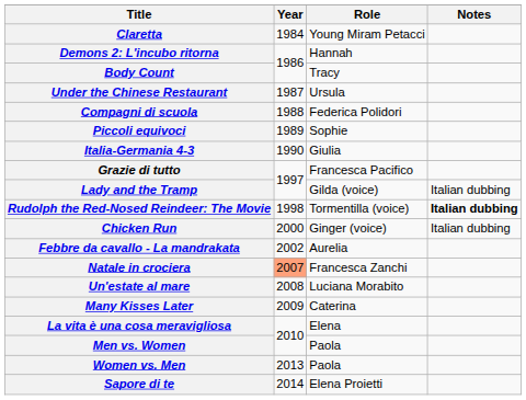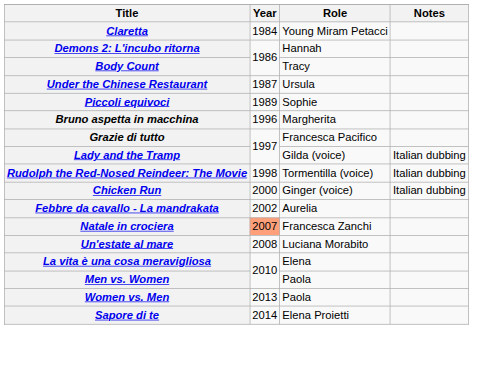 <table class="wikitable">
 <tr>
 </tr>
 <tr>
 <th>Title</th>
 <th>Year</th>
 <th>Role</th>
 <th>Notes</th>
 </tr>
 <tr>
 <th><em><a href='#'>Claretta</a></em></th>
 <td>1984</td>
 <td>Young Miram Petacci</td>
 <td></td>
 </tr>
 <tr>
 <th><em><a href='#'>Demons 2: L'incubo ritorna</a></em></th>
 <td rowspan="2">1986</td>
 <td>Hannah</td>
 <td></td>
 </tr>
 <tr>
 <th><em><a href='#'>Body Count</a></em></th>
 <td>Tracy</td>
 <td></td>
 </tr>
 <tr>
 <th><em><a href='#'>Under the Chinese Restaurant</a></em></th>
 <td>1987</td>
 <td>Ursula</td>
 <td></td>
 </tr>
 <tr>
-<th><em><a href='#'>Compagni di scuola</a></em></th>
-<td>1988</td>
-<td>Federica Polidori</td>
-<td></td>
-</tr>
-<tr>
 <th><em><a href='#'>Piccoli equivoci</a></em></th>
 <td>1989</td>
 <td>Sophie</td>
 <td></td>
 </tr>
 <tr>
-<th><em><a href='#'>Italia-Germania 4-3</a></em></th>
-<td>1990</td>
-<td>Giulia</td>
+<th><em>Bruno aspetta in macchina</em></th>
+<td>1996</td>
+<td>Margherita</td>
 <td></td>
 </tr>
 <tr>
 <th><em>Grazie di tutto</em></th>
 <td rowspan="2">1997</td>
 <td>Francesca Pacifico</td>
 <td></td>
 </tr>
 <tr>
 <th><em><a href='#'>Lady and the Tramp</a></em></th>
 <td>Gilda (voice)</td>
 <td>Italian dubbing</td>
 </tr>
 <tr>
 <th><em><a href='#'>Rudolph the Red-Nosed Reindeer: The Movie</a></em></th>
 <td>1998</td>
 <td>Tormentilla (voice)</td>
-<td><strong>Italian dubbing</strong></td>
+<td>Italian dubbing</td>
 </tr>
 <tr>
 <th><em><a href='#'>Chicken Run</a></em></th>
 <td>2000</td>
 <td>Ginger (voice)</td>
 <td>Italian dubbing</td>
 </tr>
 <tr>
 <th><em><a href='#'>Febbre da cavallo - La mandrakata</a></em></th>
 <td>2002</td>
 <td>Aurelia</td>
 <td></td>
 </tr>
 <tr>
 <th><em><a href='#'>Natale in crociera</a></em></th>
 <td style="background: lightsalmon;">2007</td>
 <td>Francesca Zanchi</td>
 <td></td>
 </tr>
 <tr>
 <th><em><a href='#'>Un'estate al mare</a></em></th>
 <td>2008</td>
 <td>Luciana Morabito</td>
 <td></td>
 </tr>
 <tr>
-<th><em><a href='#'>Many Kisses Later</a></em></th>
-<td>2009</td>
-<td>Caterina</td>
-<td></td>
-</tr>
-<tr>
 <th><em><a href='#'>La vita è una cosa meravigliosa</a></em></th>
 <td rowspan="2">2010</td>
 <td>Elena</td>
 <td></td>
 </tr>
 <tr>
 <th><em><a href='#'>Men vs. Women</a></em></th>
 <td>Paola</td>
 <td></td>
 </tr>
 <tr>
 <th><em><a href='#'>Women vs. Men</a></em></th>
 <td>2013</td>
 <td>Paola</td>
 <td></td>
 </tr>
 <tr>
 <th><em><a href='#'>Sapore di te</a></em></th>
 <td>2014</td>
 <td>Elena Proietti</td>
 <td></td>
 </tr>
 </table>
